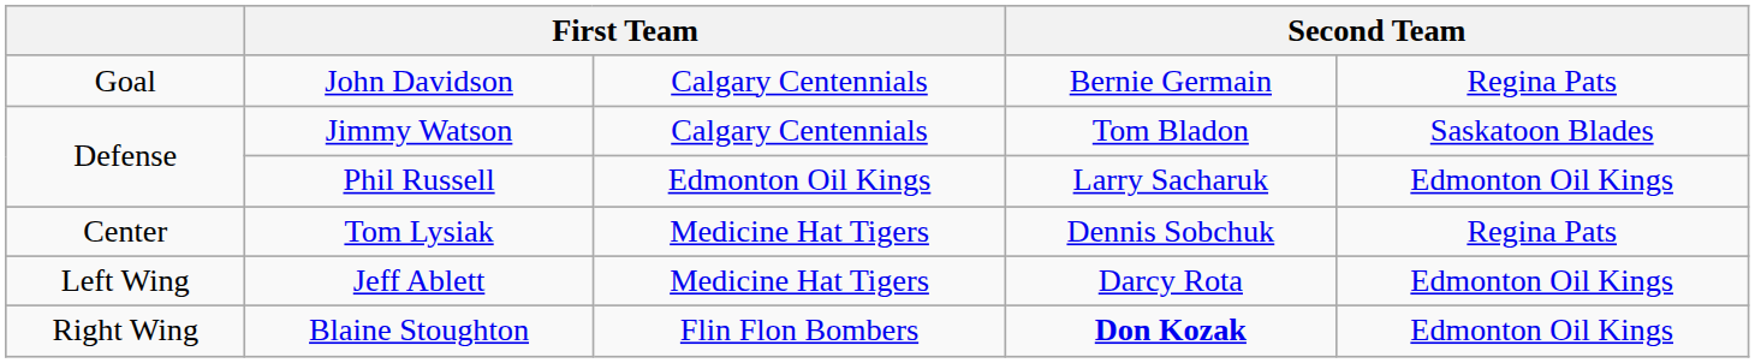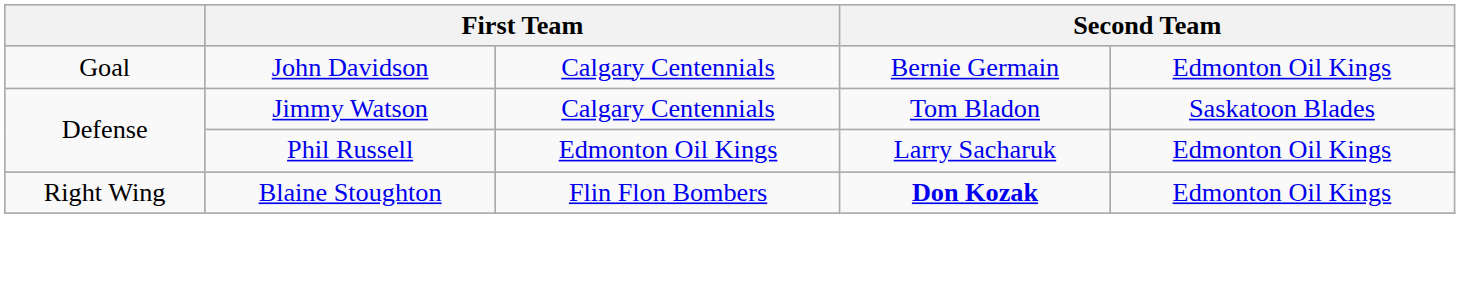 <table class="wikitable" style="text-align:center;" width="70%">
 <tr>
 <th></th>
 <th colspan="2">First Team</th>
 <th colspan="2">Second Team</th>
 </tr>
 <tr>
 <td>Goal</td>
 <td><a href='#'>John Davidson</a></td>
 <td><a href='#'>Calgary Centennials</a></td>
 <td><a href='#'>Bernie Germain</a></td>
-<td><a href='#'>Regina Pats</a></td>
+<td><a href='#'>Edmonton Oil Kings</a></td>
 </tr>
 <tr>
 <td rowspan="2">Defense</td>
 <td><a href='#'>Jimmy Watson</a></td>
 <td><a href='#'>Calgary Centennials</a></td>
 <td><a href='#'>Tom Bladon</a></td>
 <td><a href='#'>Saskatoon Blades</a></td>
 </tr>
 <tr>
 <td><a href='#'>Phil Russell</a></td>
 <td><a href='#'>Edmonton Oil Kings</a></td>
 <td><a href='#'>Larry Sacharuk</a></td>
 <td><a href='#'>Edmonton Oil Kings</a></td>
 </tr>
 <tr>
-<td>Center</td>
-<td><a href='#'>Tom Lysiak</a></td>
-<td><a href='#'>Medicine Hat Tigers</a></td>
-<td><a href='#'>Dennis Sobchuk</a></td>
-<td><a href='#'>Regina Pats</a></td>
-</tr>
-<tr>
-<td>Left Wing</td>
-<td><a href='#'>Jeff Ablett</a></td>
-<td><a href='#'>Medicine Hat Tigers</a></td>
-<td><a href='#'>Darcy Rota</a></td>
-<td><a href='#'>Edmonton Oil Kings</a></td>
-</tr>
-<tr>
 <td>Right Wing</td>
 <td><a href='#'>Blaine Stoughton</a></td>
 <td><a href='#'>Flin Flon Bombers</a></td>
 <td><strong><a href='#'>Don Kozak</a></strong></td>
 <td><a href='#'>Edmonton Oil Kings</a></td>
 </tr>
 </table>
